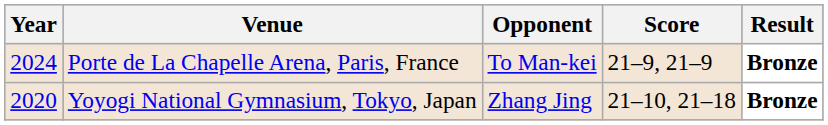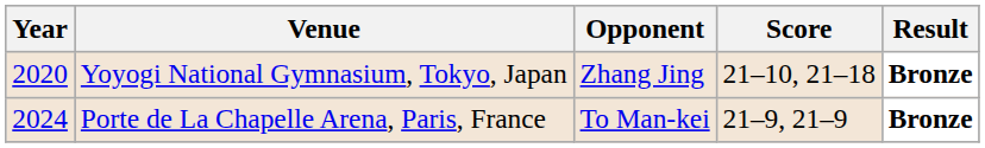 <table class="sortable wikitable" style="font-size: 90%;">
 <tr>
 <th>Year</th>
 <th>Venue</th>
 <th>Opponent</th>
 <th>Score</th>
 <th>Result</th>
 </tr>
 <tr style="background:#F3E6D7">
+<td align="center"><a href='#'>2020</a></td>
+<td align="left"><a href='#'>Yoyogi National Gymnasium</a>, <a href='#'>Tokyo</a>, Japan</td>
+<td align="left"> <a href='#'>Zhang Jing</a></td>
+<td align="left">21–10, 21–18</td>
+<td style="text-align:left; background:white"> <strong>Bronze</strong></td>
+</tr>
+<tr style="background:#F3E6D7">
 <td align="center"><a href='#'>2024</a></td>
 <td align="left"><a href='#'>Porte de La Chapelle Arena</a>, <a href='#'>Paris</a>, France</td>
 <td align="left"> <a href='#'>To Man-kei</a></td>
 <td align="left">21–9, 21–9</td>
 <td style="text-align:left; background:white"> <strong>Bronze</strong></td>
 </tr>
-<tr style="background:#F3E6D7">
-<td align="center"><a href='#'>2020</a></td>
-<td align="left"><a href='#'>Yoyogi National Gymnasium</a>, <a href='#'>Tokyo</a>, Japan</td>
-<td align="left"> <a href='#'>Zhang Jing</a></td>
-<td align="left">21–10, 21–18</td>
-<td style="text-align:left; background:white"> <strong>Bronze</strong></td>
-</tr>
 </table>
